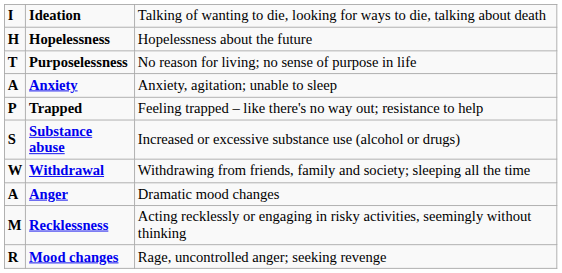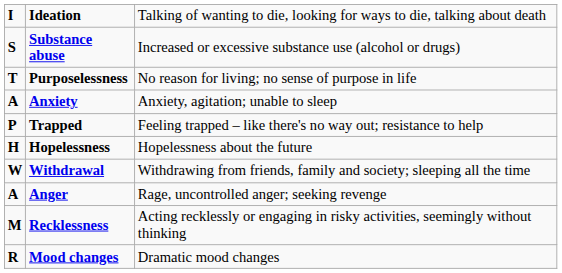 <table class="wikitable">
 <tr>
 <td><strong>I</strong></td>
 <td><strong>Ideation</strong></td>
 <td>Talking of wanting to die, looking for ways to die, talking about death</td>
 </tr>
 <tr>
-<td><strong>H</strong></td>
-<td><strong>Hopelessness</strong></td>
-<td>Hopelessness about the future</td>
+<td><strong>S</strong></td>
+<td><strong><a href='#'>Substance abuse</a></strong></td>
+<td>Increased or excessive substance use (alcohol or drugs)</td>
 </tr>
 <tr>
 <td><strong>T</strong></td>
 <td><strong>Purposelessness</strong></td>
 <td>No reason for living; no sense of purpose in life</td>
 </tr>
 <tr>
 <td><strong>A</strong></td>
 <td><strong><a href='#'>Anxiety</a></strong></td>
 <td>Anxiety, agitation; unable to sleep</td>
 </tr>
 <tr>
 <td><strong>P</strong></td>
 <td><strong>Trapped</strong></td>
 <td>Feeling trapped – like there's no way out; resistance to help</td>
 </tr>
 <tr>
-<td><strong>S</strong></td>
-<td><strong><a href='#'>Substance abuse</a></strong></td>
-<td>Increased or excessive substance use (alcohol or drugs)</td>
+<td><strong>H</strong></td>
+<td><strong>Hopelessness</strong></td>
+<td>Hopelessness about the future</td>
 </tr>
 <tr>
 <td><strong>W</strong></td>
 <td><strong><a href='#'>Withdrawal</a></strong></td>
 <td>Withdrawing from friends, family and society; sleeping all the time</td>
 </tr>
 <tr>
 <td><strong>A</strong></td>
 <td><strong><a href='#'>Anger</a></strong></td>
-<td>Dramatic mood changes</td>
+<td>Rage, uncontrolled anger; seeking revenge</td>
 </tr>
 <tr>
 <td><strong>M</strong></td>
 <td><strong><a href='#'>Recklessness</a></strong></td>
 <td>Acting recklessly or engaging in risky activities, seemingly without thinking</td>
 </tr>
 <tr>
 <td><strong>R</strong></td>
 <td><strong><a href='#'>Mood changes</a></strong></td>
-<td>Rage, uncontrolled anger; seeking revenge</td>
+<td>Dramatic mood changes</td>
 </tr>
 </table>
